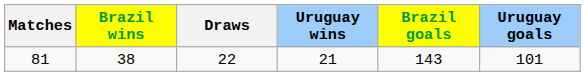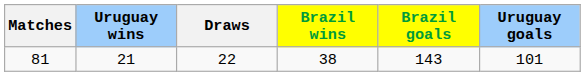 <table class="wikitable" style="text-align:center">
 <tr>
 <th width="50px">Matches</th>
+<th width="80px"; style="color:#000000; background-color:#9DCDFB">Uruguay wins</th>
+<th width="80px">Draws</th>
 <th width="80px"; style="color:#009B3A; background-color:#FFFF00;">Brazil wins</th>
-<th width="80px">Draws</th>
-<th width="80px"; style="color:#000000; background-color:#9DCDFB">Uruguay wins</th>
 <th width="80px"; style="color:#009B3A; background-color:#FFFF00;">Brazil goals</th>
 <th width="80px"; style="color:#000000; background-color:#9DCDFB">Uruguay goals</th>
 </tr>
 <tr>
 <td>81</td>
+<td>21</td>
+<td>22</td>
 <td>38</td>
-<td>22</td>
-<td>21</td>
 <td>143</td>
 <td>101</td>
 </tr>
 </table>
